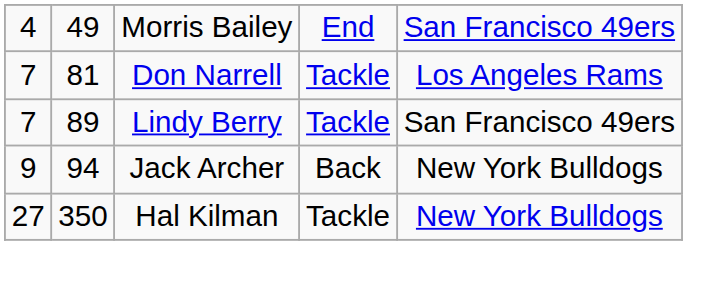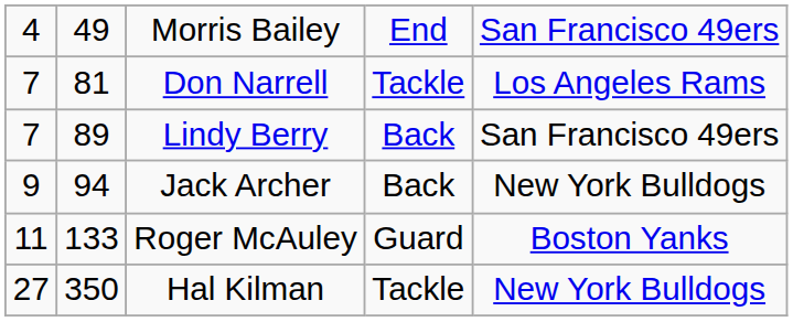 <table class="wikitable" style="text-align:center">
 <tr>
 <td>4</td>
 <td>49</td>
 <td>Morris Bailey</td>
 <td><a href='#'>End</a></td>
 <td><a href='#'>San Francisco 49ers</a></td>
 </tr>
 <tr>
 <td>7</td>
 <td>81</td>
 <td><a href='#'>Don Narrell</a></td>
 <td><a href='#'>Tackle</a></td>
 <td><a href='#'>Los Angeles Rams</a></td>
 </tr>
 <tr>
 <td>7</td>
 <td>89</td>
 <td><a href='#'>Lindy Berry</a></td>
-<td><a href='#'>Tackle</a></td>
+<td><a href='#'>Back</a></td>
 <td>San Francisco 49ers</td>
 </tr>
 <tr>
 <td>9</td>
 <td>94</td>
 <td>Jack Archer</td>
 <td>Back</td>
 <td>New York Bulldogs</td>
 </tr>
 <tr>
+<td>11</td>
+<td>133</td>
+<td>Roger McAuley</td>
+<td>Guard</td>
+<td><a href='#'>Boston Yanks</a></td>
+</tr>
+<tr>
 <td>27</td>
 <td>350</td>
 <td>Hal Kilman</td>
 <td>Tackle</td>
 <td><a href='#'>New York Bulldogs</a></td>
 </tr>
 </table>
